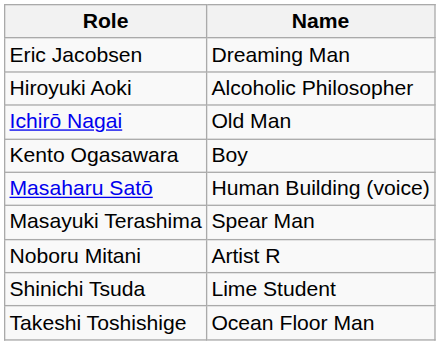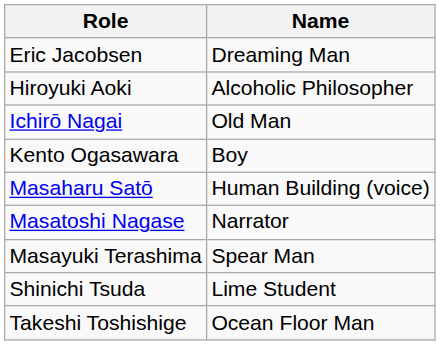 <table class="wikitable">
 <tr>
 <th>Role</th>
 <th>Name</th>
 </tr>
 <tr>
 <td>Eric Jacobsen</td>
 <td>Dreaming Man</td>
 </tr>
 <tr>
 <td>Hiroyuki Aoki</td>
 <td>Alcoholic Philosopher</td>
 </tr>
 <tr>
 <td><a href='#'>Ichirō Nagai</a></td>
 <td>Old Man</td>
 </tr>
 <tr>
 <td>Kento Ogasawara</td>
 <td>Boy</td>
 </tr>
 <tr>
 <td><a href='#'>Masaharu Satō</a></td>
 <td>Human Building (voice)</td>
 </tr>
 <tr>
+<td><a href='#'>Masatoshi Nagase</a></td>
+<td>Narrator</td>
+</tr>
+<tr>
 <td>Masayuki Terashima</td>
 <td>Spear Man</td>
-</tr>
-<tr>
-<td>Noboru Mitani</td>
-<td>Artist R</td>
 </tr>
 <tr>
 <td>Shinichi Tsuda</td>
 <td>Lime Student</td>
 </tr>
 <tr>
 <td>Takeshi Toshishige</td>
 <td>Ocean Floor Man</td>
 </tr>
 </table>
